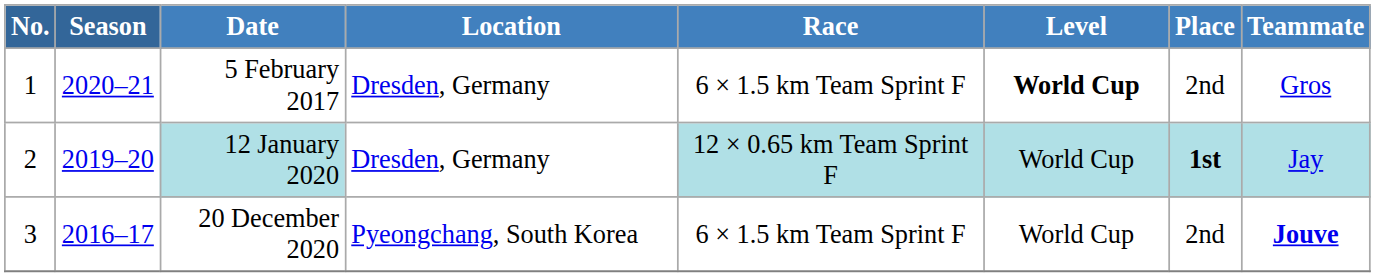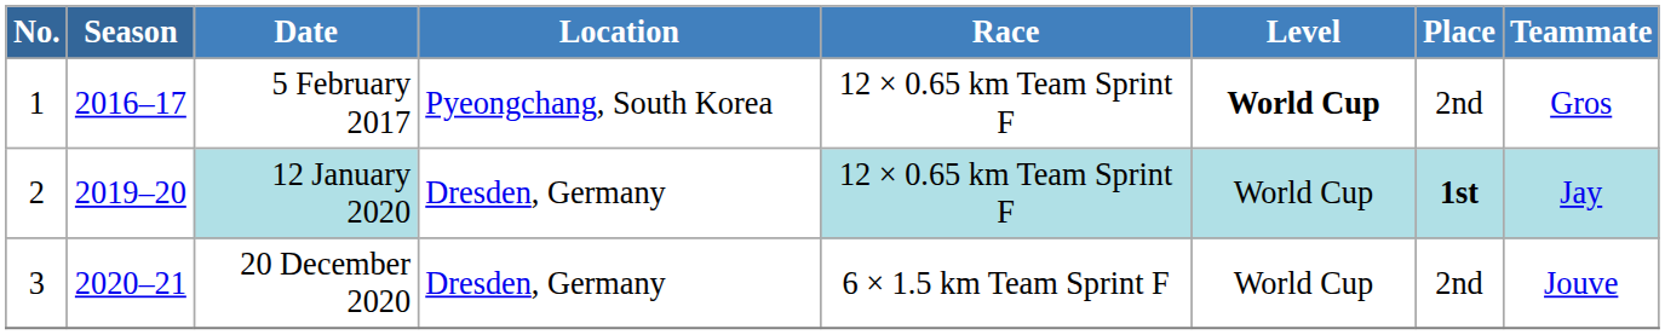 <table class="wikitable sortable" style="font-size:95%; text-align:center; border:grey solid 1px; border-collapse:collapse; background:#ffffff;">
 <tr style="background:#efefef;">
 <th style="background-color:#369; color:white;">No.</th>
 <th style="background-color:#369; color:white;">Season</th>
 <th style="background-color:#4180be; color:white; width:100px;">Date</th>
 <th style="background-color:#4180be; color:white; width:185px;">Location</th>
 <th style="background-color:#4180be; color:white; width:170px;">Race</th>
 <th style="background-color:#4180be; color:white; width:100px;">Level</th>
 <th style="background-color:#4180be; color:white;">Place</th>
 <th style="background-color:#4180be; color:white;">Teammate</th>
 </tr>
 <tr>
 <td align=center>1</td>
-<td rowspan=1 align=center><a href='#'>2020–21</a></td>
+<td rowspan=1><a href='#'>2016–17</a></td>
 <td align=right>5 February 2017</td>
-<td align=left> <a href='#'>Dresden</a>, Germany</td>
-<td>6 × 1.5 km Team Sprint F</td>
+<td align=left> <a href='#'>Pyeongchang</a>, South Korea</td>
+<td>12 × 0.65 km Team Sprint F</td>
 <td><strong>World Cup</strong></td>
 <td>2nd</td>
 <td><a href='#'>Gros</a></td>
 </tr>
 <tr>
 <td align=center>2</td>
 <td rowspan=1><a href='#'>2019–20</a></td>
 <td bgcolor="#BOEOE6" align=right>12 January 2020</td>
 <td align=left> <a href='#'>Dresden</a>, Germany</td>
 <td bgcolor="#BOEOE6">12 × 0.65 km Team Sprint F</td>
 <td bgcolor="#BOEOE6">World Cup</td>
 <td bgcolor="#BOEOE6"><strong>1st</strong></td>
 <td bgcolor="#BOEOE6"><a href='#'>Jay</a></td>
 </tr>
 <tr>
 <td align=center>3</td>
-<td rowspan=1><a href='#'>2016–17</a></td>
+<td rowspan=1 align=center><a href='#'>2020–21</a></td>
 <td align=right>20 December 2020</td>
-<td align=left> <a href='#'>Pyeongchang</a>, South Korea</td>
+<td align=left> <a href='#'>Dresden</a>, Germany</td>
 <td>6 × 1.5 km Team Sprint F</td>
 <td>World Cup</td>
 <td>2nd</td>
-<td><strong><a href='#'>Jouve</a></strong></td>
+<td><a href='#'>Jouve</a></td>
 </tr>
 <tr>
 </tr>
 </table>
